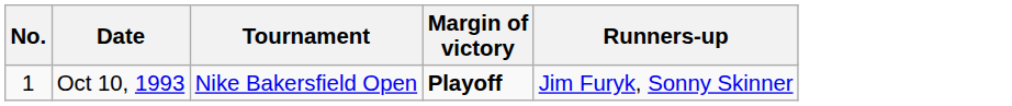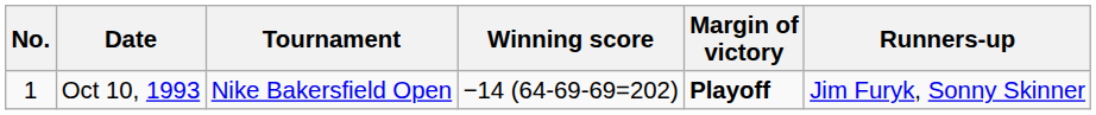 <table class="wikitable" style="font-size:95%;">
 <tr>
 <th>No.</th>
 <th>Date</th>
 <th>Tournament</th>
+<th>Winning score</th>
 <th>Margin of<br>victory</th>
 <th>Runners-up</th>
 </tr>
 <tr>
 <td align=center>1</td>
 <td align=right>Oct 10, <a href='#'>1993</a></td>
 <td><a href='#'>Nike Bakersfield Open</a></td>
+<td>−14 (64-69-69=202)</td>
 <td><strong>Playoff</strong></td>
 <td> <a href='#'>Jim Furyk</a>,  <a href='#'>Sonny Skinner</a></td>
 </tr>
 </table>
